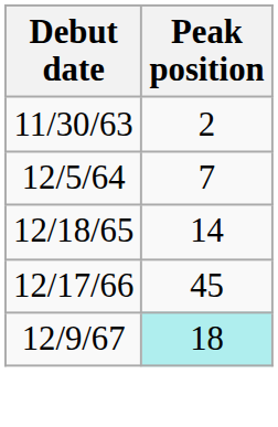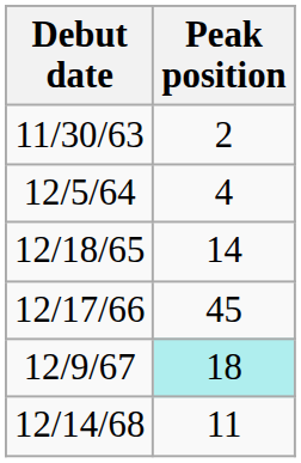 <table class="wikitable" style="text-align:center;">
 <tr>
 <th>Debut<br>date</th>
 <th>Peak<br>position</th>
 </tr>
 <tr>
 <td>11/30/63</td>
 <td>2</td>
 </tr>
 <tr>
 <td>12/5/64</td>
-<td>7</td>
+<td>4</td>
 </tr>
 <tr>
 <td>12/18/65</td>
 <td>14</td>
 </tr>
 <tr>
 <td>12/17/66</td>
 <td>45</td>
 </tr>
 <tr>
 <td>12/9/67</td>
 <td style="background: paleturquoise;">18</td>
 </tr>
+<tr>
+<td>12/14/68</td>
+<td>11</td>
+</tr>
 </table>
